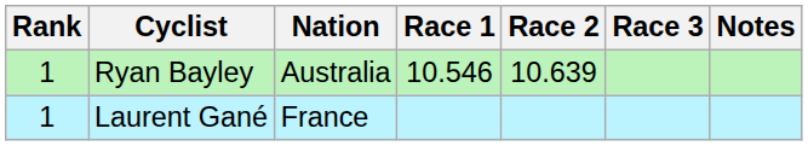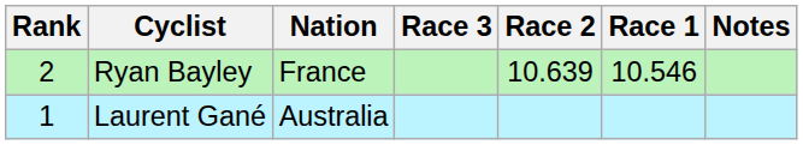 <table class="wikitable sortable" style="text-align:center">
 <tr>
 <th>Rank</th>
 <th>Cyclist</th>
 <th>Nation</th>
+<th>Race 3</th>
+<th>Race 2</th>
 <th>Race 1</th>
-<th>Race 2</th>
-<th>Race 3</th>
 <th>Notes</th>
 </tr>
 <tr bgcolor=bbf3bb>
-<td>1</td>
+<td>2</td>
 <td align=left>Ryan Bayley</td>
-<td align=left>Australia</td>
+<td align=left>France</td>
+<td></td>
+<td>10.639</td>
 <td>10.546</td>
-<td>10.639</td>
-<td></td>
 <td></td>
 </tr>
 <tr bgcolor=bbf3ff>
 <td>1</td>
 <td align=left>Laurent Gané</td>
-<td align=left>France</td>
+<td align=left>Australia</td>
 <td></td>
 <td></td>
 <td></td>
 <td></td>
 </tr>
 </table>
